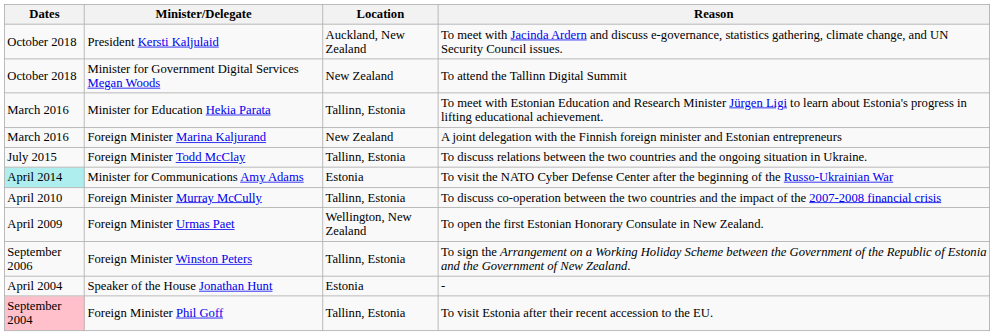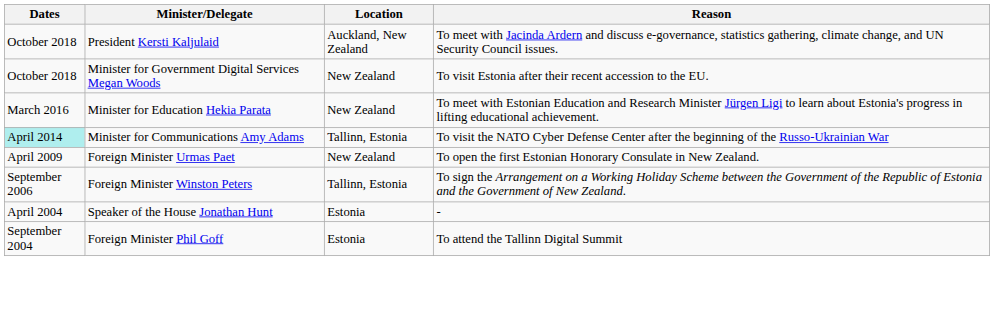 <table class="wikitable">
 <tr>
 <th>Dates</th>
 <th>Minister/Delegate</th>
 <th>Location</th>
 <th>Reason</th>
 </tr>
 <tr>
 <td>October 2018</td>
 <td>President <a href='#'>Kersti Kaljulaid</a></td>
 <td>Auckland, New Zealand</td>
 <td>To meet with <a href='#'>Jacinda Ardern</a> and discuss e-governance, statistics gathering, climate change, and UN Security Council issues.</td>
 </tr>
 <tr>
 <td>October 2018</td>
 <td>Minister for Government Digital Services <a href='#'>Megan Woods</a></td>
 <td>New Zealand</td>
-<td>To attend the Tallinn Digital Summit</td>
+<td>To visit Estonia after their recent accession to the EU.</td>
 </tr>
 <tr>
 <td>March 2016</td>
 <td>Minister for Education <a href='#'>Hekia Parata</a></td>
-<td>Tallinn, Estonia</td>
+<td>New Zealand</td>
 <td>To meet with Estonian Education and Research Minister <a href='#'>Jürgen Ligi</a> to learn about Estonia's progress in lifting educational achievement.</td>
-</tr>
-<tr>
-<td>March 2016</td>
-<td>Foreign Minister <a href='#'>Marina Kaljurand</a></td>
-<td>New Zealand</td>
-<td>A joint delegation with the Finnish foreign minister and Estonian entrepreneurs</td>
-</tr>
-<tr>
-<td>July 2015</td>
-<td>Foreign Minister <a href='#'>Todd McClay</a></td>
-<td>Tallinn, Estonia</td>
-<td>To discuss relations between the two countries and the ongoing situation in Ukraine.</td>
 </tr>
 <tr>
 <td style="background: paleturquoise;">April 2014</td>
 <td>Minister for Communications <a href='#'>Amy Adams</a></td>
-<td>Estonia</td>
+<td>Tallinn, Estonia</td>
 <td>To visit the NATO Cyber Defense Center after the beginning of the <a href='#'>Russo-Ukrainian War</a></td>
-</tr>
-<tr>
-<td>April 2010</td>
-<td>Foreign Minister <a href='#'>Murray McCully</a></td>
-<td>Tallinn, Estonia</td>
-<td>To discuss co-operation between the two countries and the impact of the <a href='#'>2007-2008 financial crisis</a></td>
 </tr>
 <tr>
 <td>April 2009</td>
 <td>Foreign Minister <a href='#'>Urmas Paet</a></td>
-<td>Wellington, New Zealand</td>
+<td>New Zealand</td>
 <td>To open the first Estonian Honorary Consulate in New Zealand.</td>
 </tr>
 <tr>
 <td>September 2006</td>
 <td>Foreign Minister <a href='#'>Winston Peters</a></td>
 <td>Tallinn, Estonia</td>
 <td>To sign the <em>Arrangement on a Working Holiday Scheme between the Government of the Republic of Estonia and the Government of New Zealand</em>.</td>
 </tr>
 <tr>
 <td>April 2004</td>
 <td>Speaker of the House <a href='#'>Jonathan Hunt</a></td>
 <td>Estonia</td>
 <td>-</td>
 </tr>
 <tr>
-<td style="background: pink;">September 2004</td>
+<td>September 2004</td>
 <td>Foreign Minister <a href='#'>Phil Goff</a></td>
-<td>Tallinn, Estonia</td>
-<td>To visit Estonia after their recent accession to the EU.</td>
+<td>Estonia</td>
+<td>To attend the Tallinn Digital Summit</td>
 </tr>
 </table>
